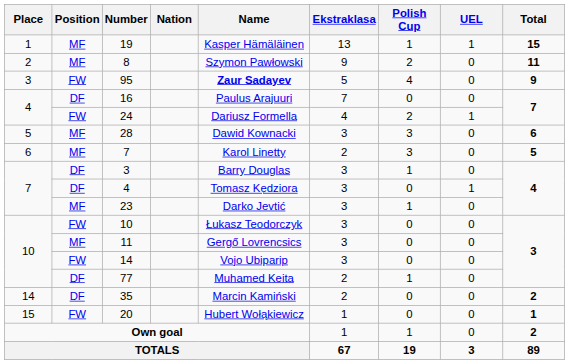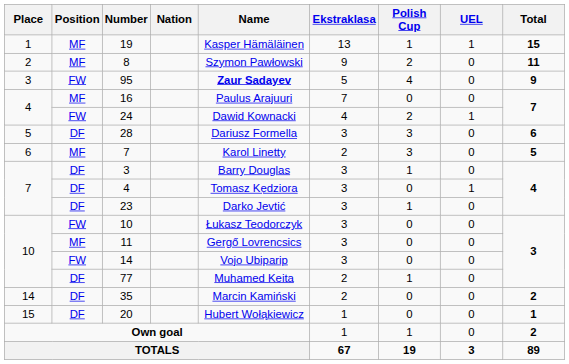 <table class="wikitable" style="font-size: 100%; text-align: center;">
 <tr>
 <th width=60>Place</th>
 <th width=60>Position</th>
 <th width=60>Number</th>
 <th width=60>Nation</th>
 <th width=150>Name</th>
 <th width=80><a href='#'>Ekstraklasa</a></th>
 <th width=80><a href='#'>Polish Cup</a></th>
 <th width=80><a href='#'>UEL</a></th>
 <th width=80>Total</th>
 </tr>
 <tr>
 <td rowspan="1">1</td>
 <td><a href='#'>MF</a></td>
 <td>19</td>
 <td></td>
 <td><a href='#'>Kasper Hämäläinen</a></td>
 <td>13</td>
 <td>1</td>
 <td>1</td>
 <td rowspan="1"><strong>15</strong></td>
 </tr>
 <tr>
 <td rowspan="1">2</td>
 <td><a href='#'>MF</a></td>
 <td>8</td>
 <td></td>
 <td><a href='#'>Szymon Pawłowski</a></td>
 <td>9</td>
 <td>2</td>
 <td>0</td>
 <td rowspan="1"><strong>11</strong></td>
 </tr>
 <tr>
 <td rowspan="1">3</td>
 <td><a href='#'>FW</a></td>
 <td>95</td>
 <td></td>
 <td><strong><a href='#'>Zaur Sadayev</a></strong></td>
 <td>5</td>
 <td>4</td>
 <td>0</td>
 <td rowspan="1"><strong>9</strong></td>
 </tr>
 <tr>
 <td rowspan="2">4</td>
-<td><a href='#'>DF</a></td>
+<td><a href='#'>MF</a></td>
 <td>16</td>
 <td></td>
 <td><a href='#'>Paulus Arajuuri</a></td>
 <td>7</td>
 <td>0</td>
 <td>0</td>
 <td rowspan="2"><strong>7</strong></td>
 </tr>
 <tr>
 <td><a href='#'>FW</a></td>
 <td>24</td>
 <td></td>
-<td><a href='#'>Dariusz Formella</a></td>
+<td><a href='#'>Dawid Kownacki</a></td>
 <td>4</td>
 <td>2</td>
 <td>1</td>
 </tr>
 <tr>
 <td rowspan="1">5</td>
-<td><a href='#'>MF</a></td>
+<td><a href='#'>DF</a></td>
 <td>28</td>
 <td></td>
-<td><a href='#'>Dawid Kownacki</a></td>
+<td><a href='#'>Dariusz Formella</a></td>
 <td>3</td>
 <td>3</td>
 <td>0</td>
 <td rowspan="1"><strong>6</strong></td>
 </tr>
 <tr>
 <td rowspan="1">6</td>
 <td><a href='#'>MF</a></td>
 <td>7</td>
 <td></td>
 <td><a href='#'>Karol Linetty</a></td>
 <td>2</td>
 <td>3</td>
 <td>0</td>
 <td rowspan="1"><strong>5</strong></td>
 </tr>
 <tr>
 <td rowspan="3">7</td>
 <td><a href='#'>DF</a></td>
 <td>3</td>
 <td></td>
 <td><a href='#'>Barry Douglas</a></td>
 <td>3</td>
 <td>1</td>
 <td>0</td>
 <td rowspan="3"><strong>4</strong></td>
 </tr>
 <tr>
 <td><a href='#'>DF</a></td>
 <td>4</td>
 <td></td>
 <td><a href='#'>Tomasz Kędziora</a></td>
 <td>3</td>
 <td>0</td>
 <td>1</td>
 </tr>
 <tr>
-<td><a href='#'>MF</a></td>
+<td><a href='#'>DF</a></td>
 <td>23</td>
 <td></td>
 <td><a href='#'>Darko Jevtić</a></td>
 <td>3</td>
 <td>1</td>
 <td>0</td>
 </tr>
 <tr>
 <td rowspan="4">10</td>
 <td><a href='#'>FW</a></td>
 <td>10</td>
 <td></td>
 <td><a href='#'>Łukasz Teodorczyk</a></td>
 <td>3</td>
 <td>0</td>
 <td>0</td>
 <td rowspan="4"><strong>3</strong></td>
 </tr>
 <tr>
 <td><a href='#'>MF</a></td>
 <td>11</td>
 <td></td>
 <td><a href='#'>Gergő Lovrencsics</a></td>
 <td>3</td>
 <td>0</td>
 <td>0</td>
 </tr>
 <tr>
 <td><a href='#'>FW</a></td>
 <td>14</td>
 <td></td>
 <td><a href='#'>Vojo Ubiparip</a></td>
 <td>3</td>
 <td>0</td>
 <td>0</td>
 </tr>
 <tr>
 <td><a href='#'>DF</a></td>
 <td>77</td>
 <td></td>
 <td><a href='#'>Muhamed Keita</a></td>
 <td>2</td>
 <td>1</td>
 <td>0</td>
 </tr>
 <tr>
 <td rowspan="1">14</td>
 <td><a href='#'>DF</a></td>
 <td>35</td>
 <td></td>
 <td><a href='#'>Marcin Kamiński</a></td>
 <td>2</td>
 <td>0</td>
 <td>0</td>
 <td rowspan="1"><strong>2</strong></td>
 </tr>
 <tr>
 <td rowspan="1">15</td>
-<td><a href='#'>FW</a></td>
+<td><a href='#'>DF</a></td>
 <td>20</td>
 <td></td>
 <td><a href='#'>Hubert Wołąkiewicz</a></td>
 <td>1</td>
 <td>0</td>
 <td>0</td>
 <td rowspan="1"><strong>1</strong></td>
 </tr>
 <tr>
 <td colspan="5"><strong>Own goal</strong></td>
 <td>1</td>
 <td>1</td>
 <td>0</td>
 <td><strong>2</strong></td>
 </tr>
 <tr>
 <th colspan="5">TOTALS</th>
 <td><strong>67</strong></td>
 <td><strong>19</strong></td>
 <td><strong>3</strong></td>
 <td><strong>89</strong></td>
 </tr>
 </table>
